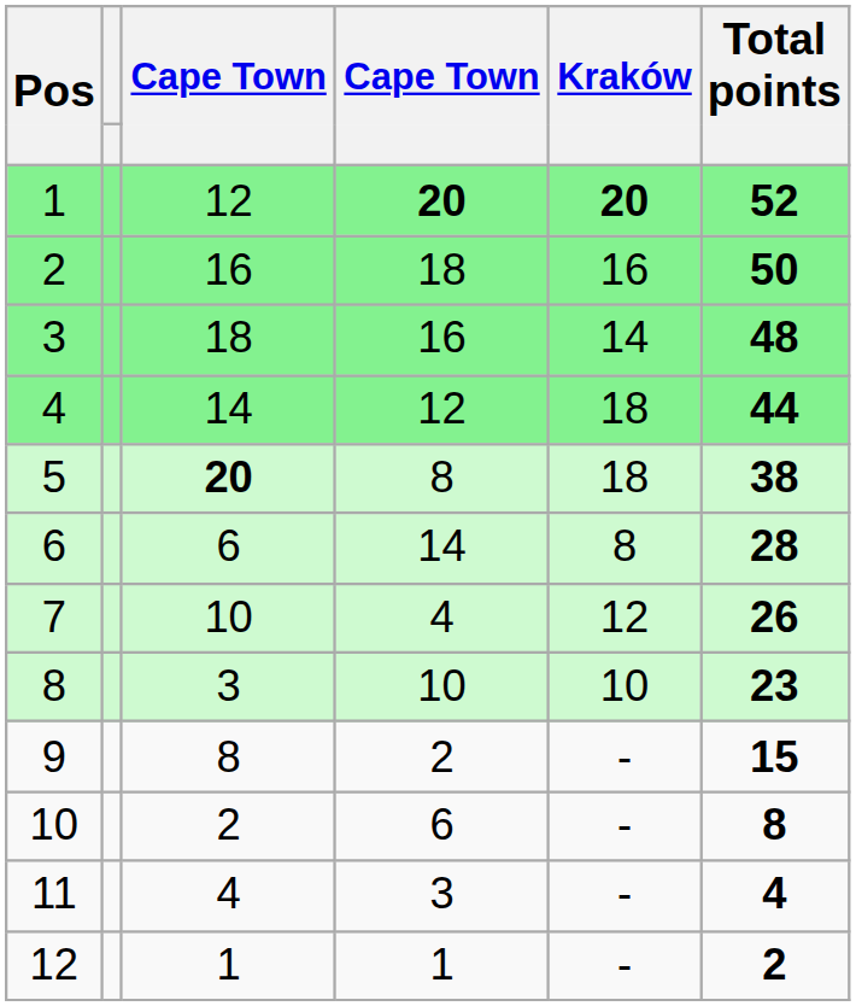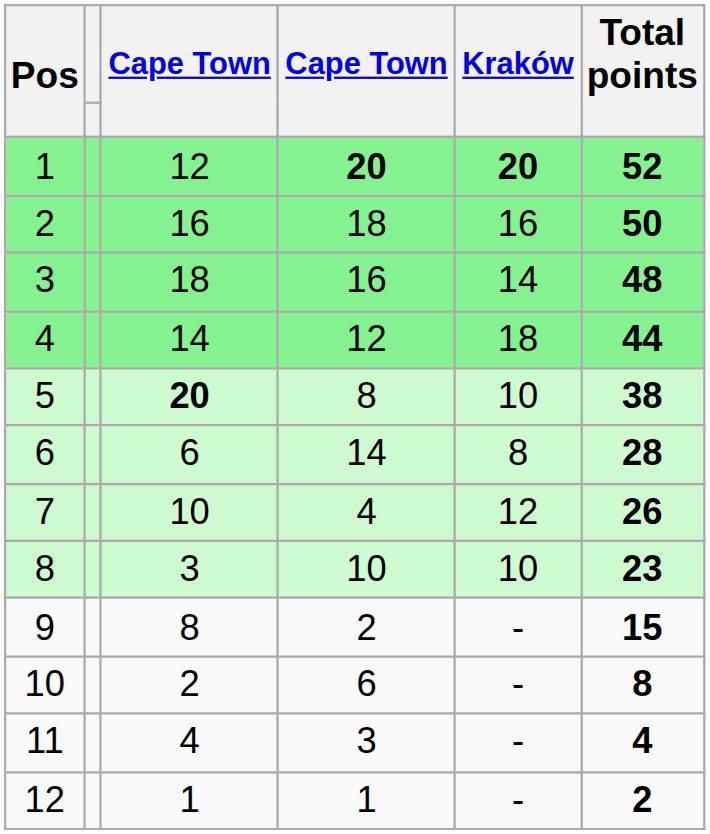 <table class="wikitable sortable" style="text-align:center;">
 <tr style="font-size:85%;vertical-align:top;">
 <th style="border-bottom:1px solid transparent;padding:2px;font-size:120%;"><br>Pos</th>
 <th></th>
 <th style="border-bottom:1px solid transparent;;"><br><a href='#'>Cape Town</a></th>
 <th style="border-bottom:1px solid transparent;;"><br><a href='#'>Cape Town</a></th>
 <th style="border-bottom:1px solid transparent;;"><br><a href='#'>Kraków</a></th>
 <th style="border-bottom:1px solid transparent;padding:2px;font-size:120%;">Total<br>points</th>
 </tr>
 <tr style="line-height:8px;">
 <th data-sort-type="number" max-width=4em></th>
 <th data-sort-type="text" max-width=12em></th>
 <th data-sort-type="number" max-width=8em></th>
 <th data-sort-type="number" max-width=8em></th>
 <th></th>
 <th data-sort-type="number" max-width="5em"> </th>
 </tr>
 <tr bgcolor=83F28F>
 <td>1</td>
 <td align="left"></td>
 <td>12</td>
 <td><strong>20</strong></td>
 <td><strong>20</strong></td>
 <td><strong>52</strong></td>
 </tr>
 <tr bgcolor="83F28F">
 <td>2</td>
 <td align=left></td>
 <td>16</td>
 <td>18</td>
 <td>16</td>
 <td><strong>50</strong></td>
 </tr>
 <tr bgcolor=83F28F>
 <td>3</td>
 <td align=left></td>
 <td>18</td>
 <td>16</td>
 <td>14</td>
 <td><strong>48</strong></td>
 </tr>
 <tr bgcolor=83F28F>
 <td>4</td>
 <td align="left"></td>
 <td>14</td>
 <td>12</td>
 <td>18</td>
 <td><strong>44</strong></td>
 </tr>
 <tr bgcolor=CEFAD0>
 <td>5</td>
 <td align=left></td>
 <td><strong>20</strong></td>
 <td>8</td>
-<td>18</td>
+<td>10</td>
 <td><strong>38</strong></td>
 </tr>
 <tr bgcolor=CEFAD0>
 <td>6</td>
 <td align=left></td>
 <td>6</td>
 <td>14</td>
 <td>8</td>
 <td><strong>28</strong></td>
 </tr>
 <tr bgcolor=CEFAD0>
 <td>7</td>
 <td align="left"></td>
 <td>10</td>
 <td>4</td>
 <td>12</td>
 <td><strong>26</strong></td>
 </tr>
 <tr bgcolor=CEFAD0>
 <td>8</td>
 <td align=left></td>
 <td>3</td>
 <td>10</td>
 <td>10</td>
 <td><strong>23</strong></td>
 </tr>
 <tr>
 <td>9</td>
 <td align="left"></td>
 <td>8</td>
 <td>2</td>
 <td>-</td>
 <td><strong>15</strong></td>
 </tr>
 <tr>
 <td>10</td>
 <td align=left></td>
 <td>2</td>
 <td>6</td>
 <td>-</td>
 <td><strong>8</strong></td>
 </tr>
 <tr>
 <td>11</td>
 <td align="left"></td>
 <td>4</td>
 <td>3</td>
 <td>-</td>
 <td><strong>4</strong></td>
 </tr>
 <tr>
 <td>12</td>
 <td align=left></td>
 <td>1</td>
 <td>1</td>
 <td>-</td>
 <td><strong>2</strong></td>
 </tr>
 </table>
